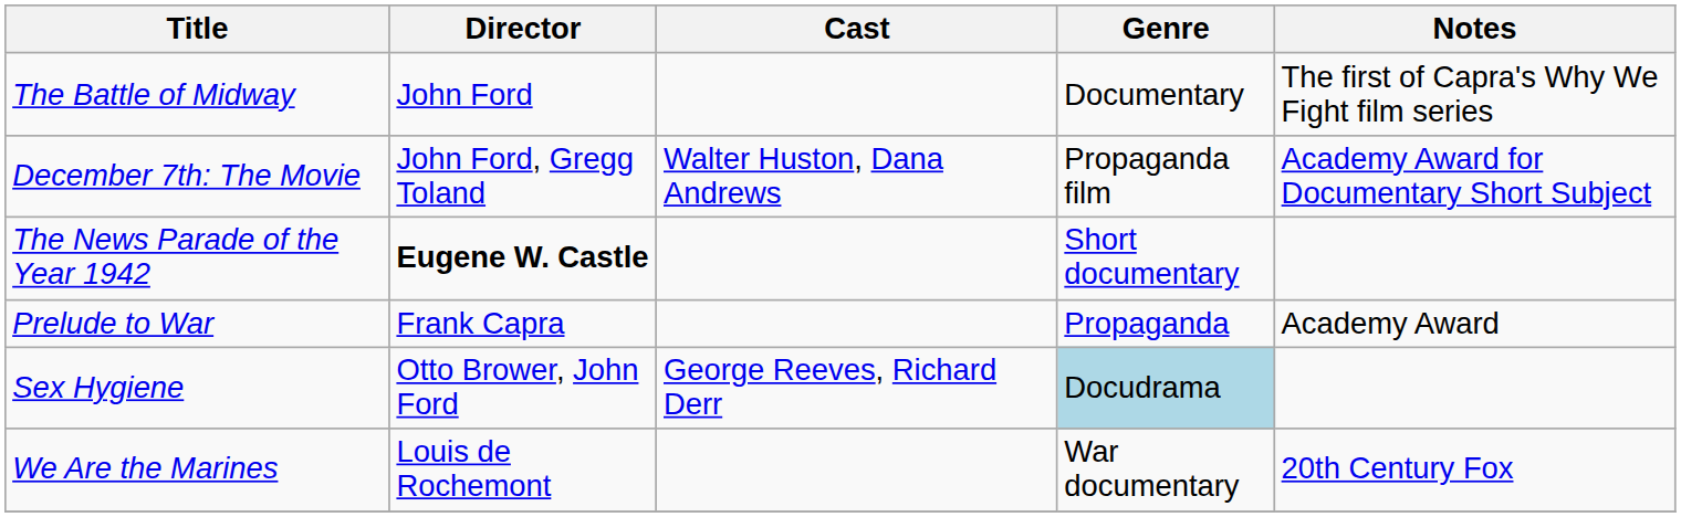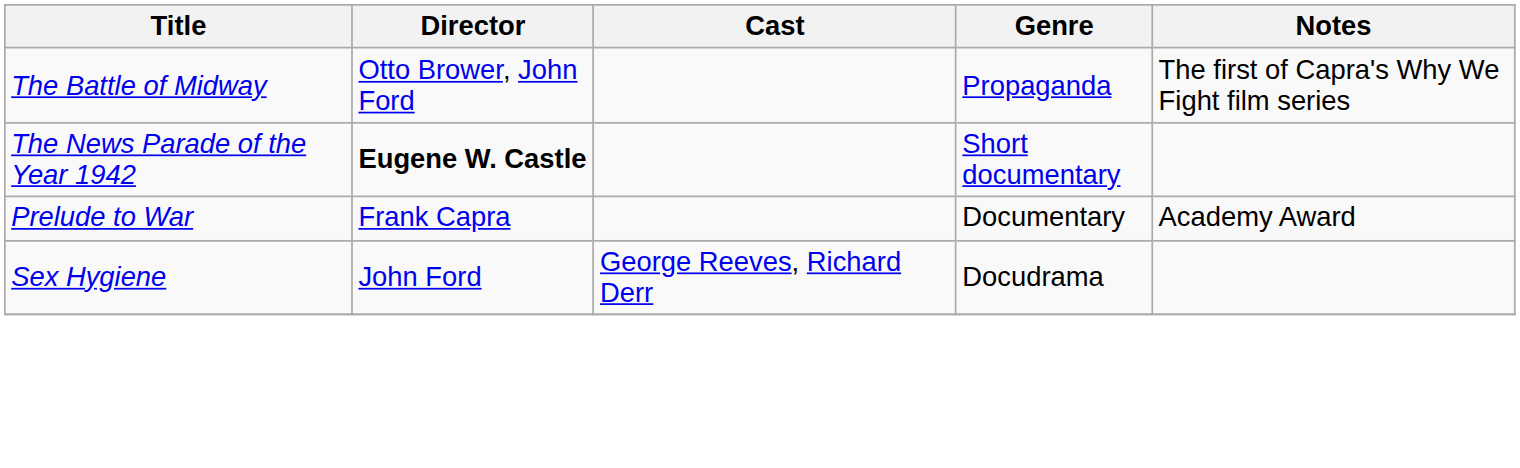 <table class="wikitable" style="width:100%;">
 <tr>
 <th style="width:23%;">Title</th>
 <th style="width:16%;">Director</th>
 <th style="width:24%;">Cast</th>
 <th style="width:13%;">Genre</th>
 <th style="width:24%;">Notes</th>
 </tr>
 <tr>
 <td><em><a href='#'>The Battle of Midway</a></em></td>
-<td><a href='#'>John Ford</a></td>
+<td><a href='#'>Otto Brower</a>, <a href='#'>John Ford</a></td>
 <td></td>
-<td>Documentary</td>
+<td><a href='#'>Propaganda</a></td>
 <td>The first of Capra's Why We Fight film series</td>
-</tr>
-<tr>
-<td><em><a href='#'>December 7th: The Movie</a></em></td>
-<td><a href='#'>John Ford</a>, <a href='#'>Gregg Toland</a></td>
-<td><a href='#'>Walter Huston</a>, <a href='#'>Dana Andrews</a></td>
-<td>Propaganda film</td>
-<td><a href='#'>Academy Award for Documentary Short Subject</a></td>
 </tr>
 <tr>
 <td><em><a href='#'>The News Parade of the Year 1942</a></em></td>
 <td><strong>Eugene W. Castle</strong></td>
 <td></td>
 <td><a href='#'>Short</a> <a href='#'>documentary</a></td>
 <td></td>
 </tr>
 <tr>
 <td><em><a href='#'>Prelude to War</a></em></td>
 <td><a href='#'>Frank Capra</a></td>
 <td></td>
-<td><a href='#'>Propaganda</a></td>
+<td>Documentary</td>
 <td>Academy Award</td>
 </tr>
 <tr>
 <td><em><a href='#'>Sex Hygiene</a></em></td>
-<td><a href='#'>Otto Brower</a>, <a href='#'>John Ford</a></td>
+<td><a href='#'>John Ford</a></td>
 <td><a href='#'>George Reeves</a>, <a href='#'>Richard Derr</a></td>
-<td style="background: lightblue;">Docudrama</td>
+<td>Docudrama</td>
 <td></td>
-</tr>
-<tr>
-<td><em><a href='#'>We Are the Marines</a></em></td>
-<td><a href='#'>Louis de Rochemont</a></td>
-<td></td>
-<td>War documentary</td>
-<td><a href='#'>20th Century Fox</a></td>
 </tr>
 <tr>
 </tr>
 </table>
